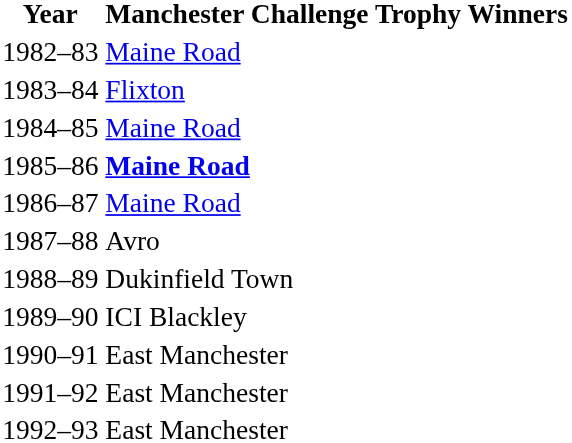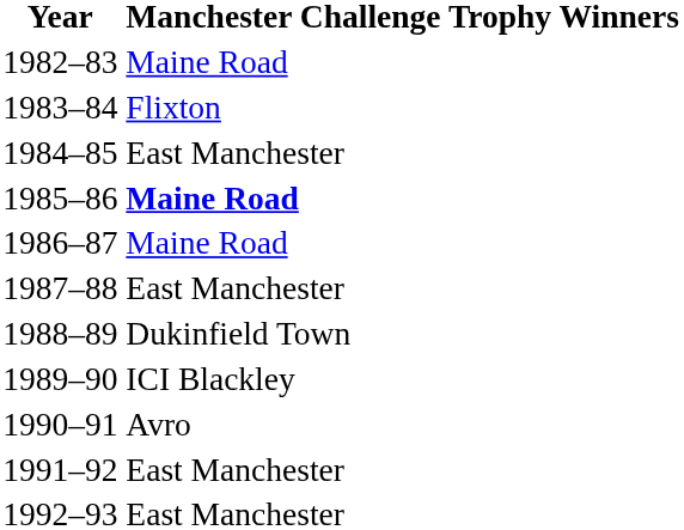 <table>
 <tr>
 <th>Year</th>
 <th>Manchester Challenge Trophy Winners</th>
 </tr>
 <tr>
 <td>1982–83</td>
 <td><a href='#'>Maine Road</a></td>
 </tr>
 <tr>
 <td>1983–84</td>
 <td><a href='#'>Flixton</a></td>
 </tr>
 <tr>
 <td>1984–85</td>
-<td><a href='#'>Maine Road</a></td>
+<td>East Manchester</td>
 </tr>
 <tr>
 <td>1985–86</td>
 <td><strong><a href='#'>Maine Road</a></strong></td>
 </tr>
 <tr>
 <td>1986–87</td>
 <td><a href='#'>Maine Road</a></td>
 </tr>
 <tr>
 <td>1987–88</td>
-<td>Avro</td>
+<td>East Manchester</td>
 </tr>
 <tr>
 <td>1988–89</td>
 <td>Dukinfield Town</td>
 </tr>
 <tr>
 <td>1989–90</td>
 <td>ICI Blackley</td>
 </tr>
 <tr>
 <td>1990–91</td>
-<td>East Manchester</td>
+<td>Avro</td>
 </tr>
 <tr>
 <td>1991–92</td>
 <td>East Manchester</td>
 </tr>
 <tr>
 <td>1992–93</td>
 <td>East Manchester</td>
 </tr>
 </table>
